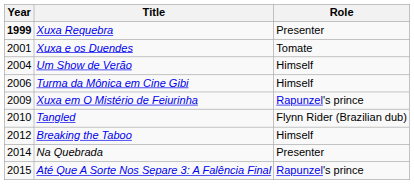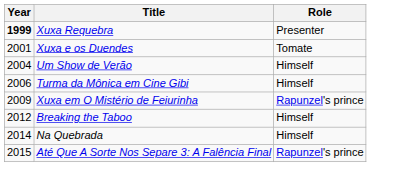 <table class="wikitable">
 <tr>
 <th>Year</th>
 <th>Title</th>
 <th>Role</th>
 </tr>
 <tr>
 <td><strong>1999</strong></td>
 <td><em><a href='#'>Xuxa Requebra</a></em></td>
 <td>Presenter</td>
 </tr>
 <tr>
 <td>2001</td>
 <td><em><a href='#'>Xuxa e os Duendes</a></em></td>
 <td>Tomate</td>
 </tr>
 <tr>
 <td>2004</td>
 <td><em><a href='#'>Um Show de Verão</a></em></td>
 <td>Himself</td>
 </tr>
 <tr>
 <td>2006</td>
 <td><em><a href='#'>Turma da Mônica em Cine Gibi</a></em></td>
 <td>Himself</td>
 </tr>
 <tr>
 <td>2009</td>
 <td><em><a href='#'>Xuxa em O Mistério de Feiurinha</a></em></td>
 <td><a href='#'>Rapunzel</a>'s prince</td>
 </tr>
 <tr>
-<td>2010</td>
-<td><em><a href='#'>Tangled</a></em></td>
-<td>Flynn Rider (Brazilian dub)</td>
-</tr>
-<tr>
 <td>2012</td>
 <td><em><a href='#'>Breaking the Taboo</a></em></td>
 <td>Himself</td>
 </tr>
 <tr>
 <td>2014</td>
 <td><em>Na Quebrada</em></td>
-<td>Presenter</td>
+<td>Himself</td>
 </tr>
 <tr>
 <td>2015</td>
 <td><em><a href='#'>Até Que A Sorte Nos Separe 3: A Falência Final</a></em></td>
 <td><a href='#'>Rapunzel</a>'s prince</td>
 </tr>
 </table>
